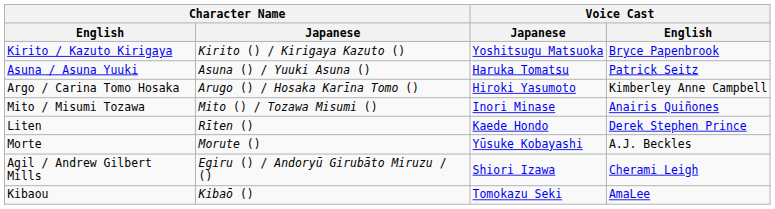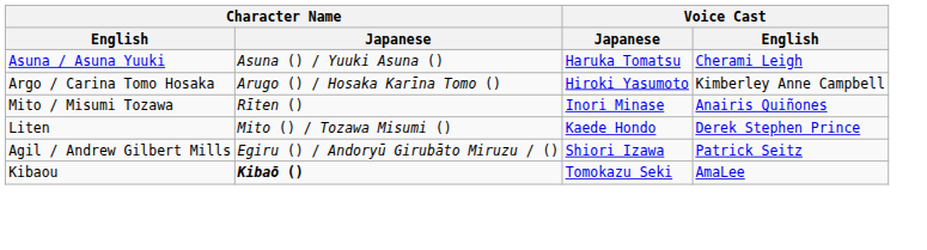 <table class="wikitable sortable">
 <tr>
 <th colspan="2">Character Name</th>
 <th colspan="2">Voice Cast</th>
 </tr>
 <tr>
 <th>English</th>
 <th>Japanese</th>
 <th>Japanese</th>
 <th>English</th>
 </tr>
 <tr>
-<td><a href='#'>Kirito / Kazuto Kirigaya</a></td>
-<td><em>Kirito</em> () / <em>Kirigaya Kazuto</em> ()</td>
-<td><a href='#'>Yoshitsugu Matsuoka</a></td>
-<td><a href='#'>Bryce Papenbrook</a></td>
-</tr>
-<tr>
 <td><a href='#'>Asuna / Asuna Yuuki</a></td>
 <td><em>Asuna</em> () / <em>Yuuki Asuna</em> ()</td>
 <td><a href='#'>Haruka Tomatsu</a></td>
-<td><a href='#'>Patrick Seitz</a></td>
+<td><a href='#'>Cherami Leigh</a></td>
 </tr>
 <tr>
 <td>Argo / Carina Tomo Hosaka</td>
 <td><em>Arugo</em> () / <em>Hosaka Karīna Tomo</em> ()</td>
 <td><a href='#'>Hiroki Yasumoto</a></td>
 <td>Kimberley Anne Campbell</td>
 </tr>
 <tr>
 <td>Mito / Misumi Tozawa</td>
-<td><em>Mito</em> ()  / <em>Tozawa Misumi</em> ()</td>
+<td><em>Rīten</em> ()</td>
 <td><a href='#'>Inori Minase</a></td>
 <td><a href='#'>Anairis Quiñones</a></td>
 </tr>
 <tr>
 <td>Liten</td>
-<td><em>Rīten</em> ()</td>
+<td><em>Mito</em> ()  / <em>Tozawa Misumi</em> ()</td>
 <td><a href='#'>Kaede Hondo</a></td>
 <td><a href='#'>Derek Stephen Prince</a></td>
-</tr>
-<tr>
-<td>Morte</td>
-<td><em>Morute</em> ()</td>
-<td><a href='#'>Yūsuke Kobayashi</a></td>
-<td>A.J. Beckles</td>
 </tr>
 <tr>
 <td>Agil / Andrew Gilbert Mills</td>
 <td><em>Egiru</em> () / <em>Andoryū Girubāto Miruzu</em> / ()</td>
 <td><a href='#'>Shiori Izawa</a></td>
-<td><a href='#'>Cherami Leigh</a></td>
+<td><a href='#'>Patrick Seitz</a></td>
 </tr>
 <tr>
 <td>Kibaou</td>
-<td><em>Kibaō</em> ()</td>
+<td><strong><em>Kibaō</em> ()</strong></td>
 <td><a href='#'>Tomokazu Seki</a></td>
 <td><a href='#'>AmaLee</a></td>
 </tr>
 </table>
